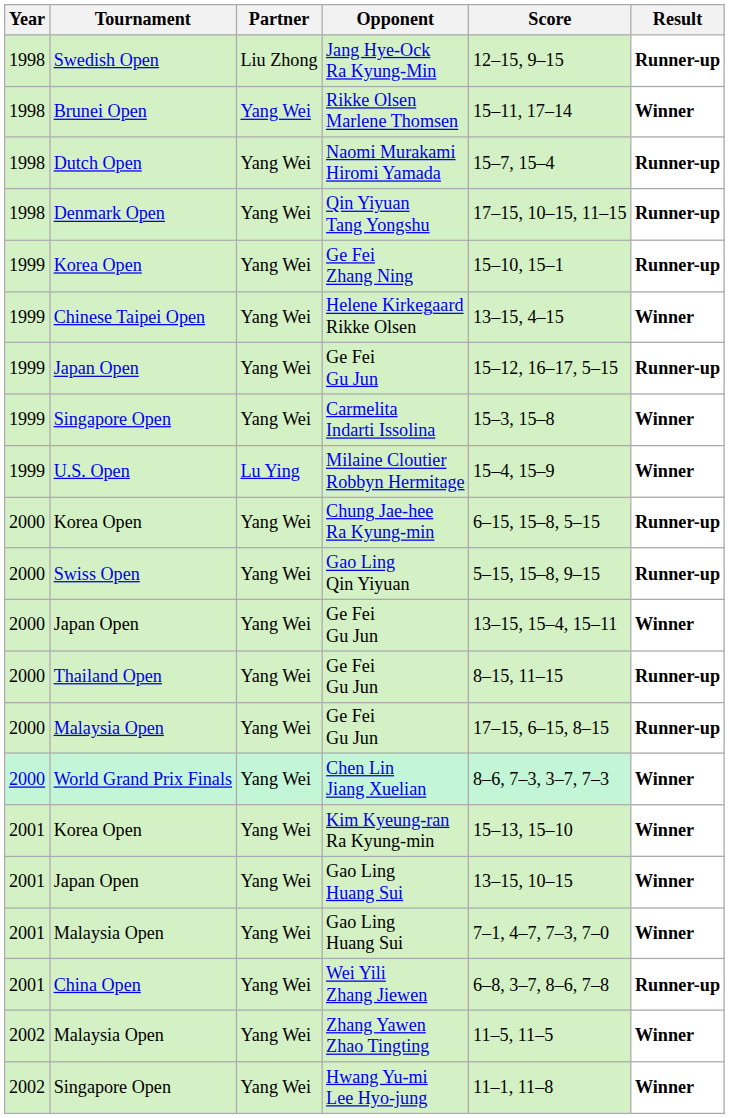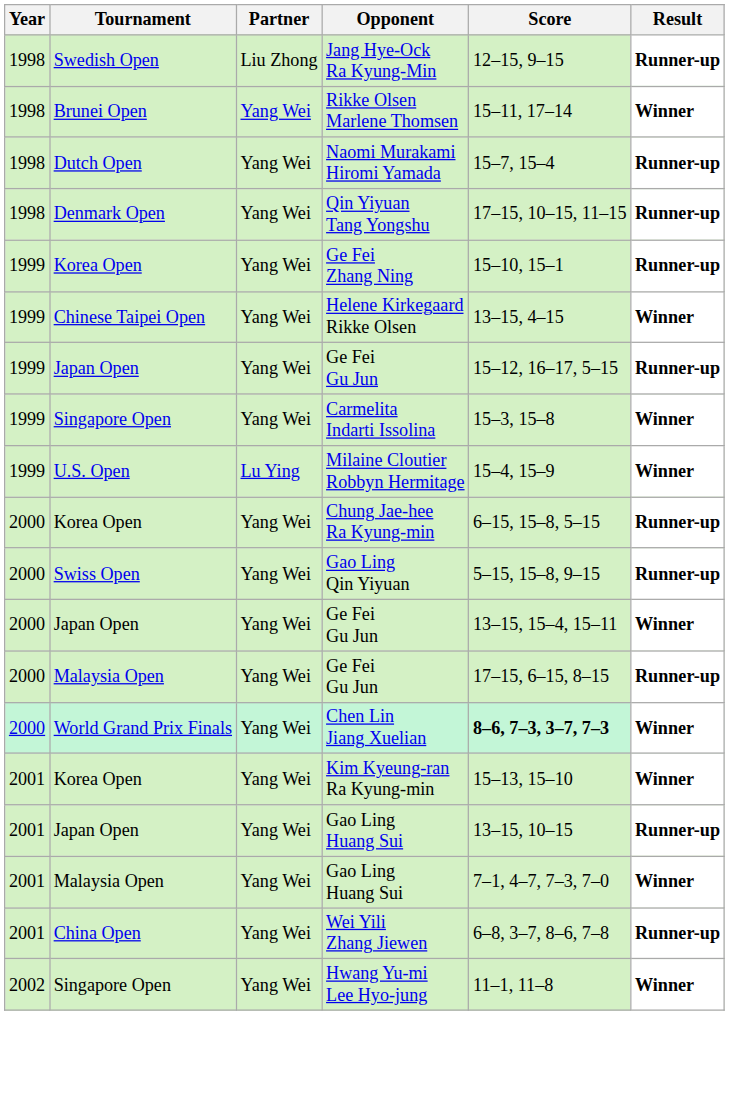 <table class="sortable wikitable" style="font-size: 90%;">
 <tr>
 <th>Year</th>
 <th>Tournament</th>
 <th>Partner</th>
 <th>Opponent</th>
 <th>Score</th>
 <th>Result</th>
 </tr>
 <tr style="background:#D4F1C5">
 <td align="center">1998</td>
 <td align="left"><a href='#'>Swedish Open</a></td>
 <td align="left"> Liu Zhong</td>
 <td align="left"> <a href='#'>Jang Hye-Ock</a> <br>  <a href='#'>Ra Kyung-Min</a></td>
 <td align="left">12–15, 9–15</td>
 <td style="text-align:left; background:white"> <strong>Runner-up</strong></td>
 </tr>
 <tr style="background:#D4F1C5">
 <td align="center">1998</td>
 <td align="left"><a href='#'>Brunei Open</a></td>
 <td align="left"> <a href='#'>Yang Wei</a></td>
 <td align="left"> <a href='#'>Rikke Olsen</a> <br>  <a href='#'>Marlene Thomsen</a></td>
 <td align="left">15–11, 17–14</td>
 <td style="text-align:left; background:white"> <strong>Winner</strong></td>
 </tr>
 <tr style="background:#D4F1C5">
 <td align="center">1998</td>
 <td align="left"><a href='#'>Dutch Open</a></td>
 <td align="left"> Yang Wei</td>
 <td align="left"> <a href='#'>Naomi Murakami</a> <br>  <a href='#'>Hiromi Yamada</a></td>
 <td align="left">15–7, 15–4</td>
 <td style="text-align:left; background:white"> <strong>Runner-up</strong></td>
 </tr>
 <tr style="background:#D4F1C5">
 <td align="center">1998</td>
 <td align="left"><a href='#'>Denmark Open</a></td>
 <td align="left"> Yang Wei</td>
 <td align="left"> <a href='#'>Qin Yiyuan</a> <br>  <a href='#'>Tang Yongshu</a></td>
 <td align="left">17–15, 10–15, 11–15</td>
 <td style="text-align:left; background:white"> <strong>Runner-up</strong></td>
 </tr>
 <tr style="background:#D4F1C5">
 <td align="center">1999</td>
 <td align="left"><a href='#'>Korea Open</a></td>
 <td align="left"> Yang Wei</td>
 <td align="left"> <a href='#'>Ge Fei</a> <br>  <a href='#'>Zhang Ning</a></td>
 <td align="left">15–10, 15–1</td>
 <td style="text-align:left; background:white"> <strong>Runner-up</strong></td>
 </tr>
 <tr style="background:#D4F1C5">
 <td align="center">1999</td>
 <td align="left"><a href='#'>Chinese Taipei Open</a></td>
 <td align="left"> Yang Wei</td>
 <td align="left"> <a href='#'>Helene Kirkegaard</a> <br>  Rikke Olsen</td>
 <td align="left">13–15, 4–15</td>
 <td style="text-align:left; background:white"> <strong>Winner</strong></td>
 </tr>
 <tr style="background:#D4F1C5">
 <td align="center">1999</td>
 <td align="left"><a href='#'>Japan Open</a></td>
 <td align="left"> Yang Wei</td>
 <td align="left"> Ge Fei <br>  <a href='#'>Gu Jun</a></td>
 <td align="left">15–12, 16–17, 5–15</td>
 <td style="text-align:left; background:white"> <strong>Runner-up</strong></td>
 </tr>
 <tr style="background:#D4F1C5">
 <td align="center">1999</td>
 <td align="left"><a href='#'>Singapore Open</a></td>
 <td align="left"> Yang Wei</td>
 <td align="left"> <a href='#'>Carmelita</a> <br>  <a href='#'>Indarti Issolina</a></td>
 <td align="left">15–3, 15–8</td>
 <td style="text-align:left; background:white"> <strong>Winner</strong></td>
 </tr>
 <tr style="background:#D4F1C5">
 <td align="center">1999</td>
 <td align="left"><a href='#'>U.S. Open</a></td>
 <td align="left"> <a href='#'>Lu Ying</a></td>
 <td align="left"> <a href='#'>Milaine Cloutier</a> <br>  <a href='#'>Robbyn Hermitage</a></td>
 <td align="left">15–4, 15–9</td>
 <td style="text-align:left; background:white"> <strong>Winner</strong></td>
 </tr>
 <tr style="background:#D4F1C5">
 <td align="center">2000</td>
 <td align="left">Korea Open</td>
 <td align="left"> Yang Wei</td>
 <td align="left"> <a href='#'>Chung Jae-hee</a> <br>  <a href='#'>Ra Kyung-min</a></td>
 <td align="left">6–15, 15–8, 5–15</td>
 <td style="text-align:left; background:white"> <strong>Runner-up</strong></td>
 </tr>
 <tr style="background:#D4F1C5">
 <td align="center">2000</td>
 <td align="left"><a href='#'>Swiss Open</a></td>
 <td align="left"> Yang Wei</td>
 <td align="left"> <a href='#'>Gao Ling</a> <br>  Qin Yiyuan</td>
 <td align="left">5–15, 15–8, 9–15</td>
 <td style="text-align:left; background:white"> <strong>Runner-up</strong></td>
 </tr>
 <tr style="background:#D4F1C5">
 <td align="center">2000</td>
 <td align="left">Japan Open</td>
 <td align="left"> Yang Wei</td>
 <td align="left"> Ge Fei <br>  Gu Jun</td>
 <td align="left">13–15, 15–4, 15–11</td>
 <td style="text-align:left; background:white"> <strong>Winner</strong></td>
 </tr>
 <tr style="background:#D4F1C5">
 <td align="center">2000</td>
-<td align="left"><a href='#'>Thailand Open</a></td>
-<td align="left"> Yang Wei</td>
-<td align="left"> Ge Fei <br>  Gu Jun</td>
-<td align="left">8–15, 11–15</td>
-<td style="text-align:left; background:white"> <strong>Runner-up</strong></td>
-</tr>
-<tr style="background:#D4F1C5">
-<td align="center">2000</td>
 <td align="left"><a href='#'>Malaysia Open</a></td>
 <td align="left"> Yang Wei</td>
 <td align="left"> Ge Fei <br>  Gu Jun</td>
 <td align="left">17–15, 6–15, 8–15</td>
 <td style="text-align:left; background:white"> <strong>Runner-up</strong></td>
 </tr>
 <tr style="background:#C3F6D7">
 <td align="center"><a href='#'>2000</a></td>
 <td align="left"><a href='#'>World Grand Prix Finals</a></td>
 <td align="left"> Yang Wei</td>
 <td align="left"> <a href='#'>Chen Lin</a> <br>  <a href='#'>Jiang Xuelian</a></td>
-<td align="left">8–6, 7–3, 3–7, 7–3</td>
+<td align="left"><strong>8–6, 7–3, 3–7, 7–3</strong></td>
 <td style="text-align:left; background:white"> <strong>Winner</strong></td>
 </tr>
 <tr style="background:#D4F1C5">
 <td align="center">2001</td>
 <td align="left">Korea Open</td>
 <td align="left"> Yang Wei</td>
 <td align="left"> <a href='#'>Kim Kyeung-ran</a> <br>  Ra Kyung-min</td>
 <td align="left">15–13, 15–10</td>
 <td style="text-align:left; background:white"> <strong>Winner</strong></td>
 </tr>
 <tr style="background:#D4F1C5">
 <td align="center">2001</td>
 <td align="left">Japan Open</td>
 <td align="left"> Yang Wei</td>
 <td align="left"> Gao Ling <br>  <a href='#'>Huang Sui</a></td>
 <td align="left">13–15, 10–15</td>
-<td style="text-align:left; background:white"> <strong>Winner</strong></td>
+<td style="text-align:left; background:white"> <strong>Runner-up</strong></td>
 </tr>
 <tr style="background:#D4F1C5">
 <td align="center">2001</td>
 <td align="left">Malaysia Open</td>
 <td align="left"> Yang Wei</td>
 <td align="left"> Gao Ling <br>  Huang Sui</td>
 <td align="left">7–1, 4–7, 7–3, 7–0</td>
 <td style="text-align:left; background:white"> <strong>Winner</strong></td>
 </tr>
 <tr style="background:#D4F1C5">
 <td align="center">2001</td>
 <td align="left"><a href='#'>China Open</a></td>
 <td align="left"> Yang Wei</td>
 <td align="left"> <a href='#'>Wei Yili</a> <br>  <a href='#'>Zhang Jiewen</a></td>
 <td align="left">6–8, 3–7, 8–6, 7–8</td>
 <td style="text-align:left; background:white"> <strong>Runner-up</strong></td>
 </tr>
 <tr style="background:#D4F1C5">
 <td align="center">2002</td>
-<td align="left">Malaysia Open</td>
-<td align="left"> Yang Wei</td>
-<td align="left"> <a href='#'>Zhang Yawen</a> <br>  <a href='#'>Zhao Tingting</a></td>
-<td align="left">11–5, 11–5</td>
-<td style="text-align:left; background:white"> <strong>Winner</strong></td>
-</tr>
-<tr style="background:#D4F1C5">
-<td align="center">2002</td>
 <td align="left">Singapore Open</td>
 <td align="left"> Yang Wei</td>
 <td align="left"> <a href='#'>Hwang Yu-mi</a> <br>  <a href='#'>Lee Hyo-jung</a></td>
 <td align="left">11–1, 11–8</td>
 <td style="text-align:left; background:white"> <strong>Winner</strong></td>
 </tr>
 </table>
